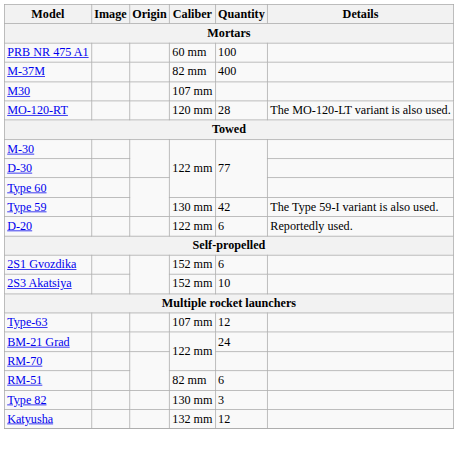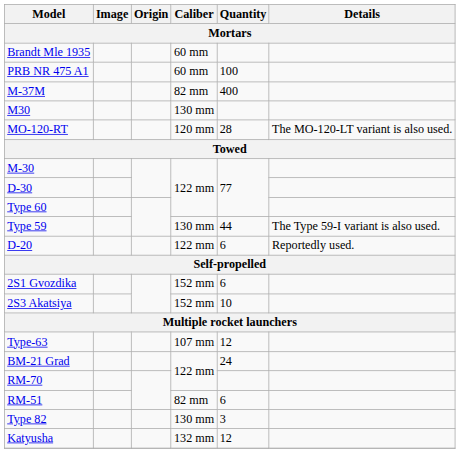 <table class="wikitable">
 <tr>
 <th>Model</th>
 <th>Image</th>
 <th>Origin</th>
 <th>Caliber</th>
 <th>Quantity</th>
 <th>Details</th>
 </tr>
 <tr>
 <th colspan="6">Mortars</th>
+</tr>
+<tr>
+<td><a href='#'>Brandt Mle 1935</a></td>
+<td></td>
+<td></td>
+<td>60 mm</td>
+<td></td>
+<td></td>
 </tr>
 <tr>
 <td><a href='#'>PRB NR 475 A1</a></td>
 <td></td>
 <td></td>
 <td>60 mm</td>
 <td>100</td>
 <td></td>
 </tr>
 <tr>
 <td><a href='#'>M-37M</a></td>
 <td></td>
 <td></td>
 <td>82 mm</td>
 <td>400</td>
 <td></td>
 </tr>
 <tr>
 <td><a href='#'>M30</a></td>
 <td></td>
 <td></td>
-<td>107 mm</td>
+<td>130 mm</td>
 <td></td>
 <td></td>
 </tr>
 <tr>
 <td><a href='#'>MO-120-RT</a></td>
 <td></td>
 <td></td>
 <td>120 mm</td>
 <td>28</td>
 <td>The MO-120-LT variant is also used.</td>
 </tr>
 <tr>
 <th colspan="6">Towed</th>
 </tr>
 <tr>
 <td><a href='#'>M-30</a></td>
 <td></td>
 <td rowspan="2"></td>
 <td rowspan="3">122 mm</td>
 <td rowspan="3">77</td>
 <td></td>
 </tr>
 <tr>
 <td><a href='#'>D-30</a></td>
 <td></td>
 <td></td>
 </tr>
 <tr>
 <td><a href='#'>Type 60</a></td>
 <td></td>
 <td rowspan="2"></td>
 <td></td>
 </tr>
 <tr>
 <td><a href='#'>Type 59</a></td>
 <td></td>
 <td>130 mm</td>
-<td>42</td>
+<td>44</td>
 <td>The Type 59-I variant is also used.</td>
 </tr>
 <tr>
 <td><a href='#'>D-20</a></td>
 <td></td>
 <td></td>
 <td>122 mm</td>
 <td>6</td>
 <td>Reportedly used.</td>
 </tr>
 <tr>
 <th colspan="6">Self-propelled</th>
 </tr>
 <tr>
 <td><a href='#'>2S1 Gvozdika</a></td>
 <td></td>
 <td rowspan="2"></td>
 <td>152 mm</td>
 <td>6</td>
 <td></td>
 </tr>
 <tr>
 <td><a href='#'>2S3 Akatsiya</a></td>
 <td></td>
 <td>152 mm</td>
 <td>10</td>
 <td></td>
 </tr>
 <tr>
 <th colspan="6">Multiple rocket launchers</th>
 </tr>
 <tr>
 <td><a href='#'>Type-63</a></td>
 <td></td>
 <td></td>
 <td>107 mm</td>
 <td>12</td>
 <td></td>
 </tr>
 <tr>
 <td><a href='#'>BM-21 Grad</a></td>
 <td></td>
 <td></td>
 <td rowspan="2">122 mm</td>
 <td>24</td>
 <td></td>
 </tr>
 <tr>
 <td><a href='#'>RM-70</a></td>
 <td></td>
 <td rowspan="2"></td>
 <td></td>
 <td></td>
 </tr>
 <tr>
 <td><a href='#'>RM-51</a></td>
 <td></td>
 <td>82 mm</td>
 <td>6</td>
 <td></td>
 </tr>
 <tr>
 <td><a href='#'>Type 82</a></td>
 <td></td>
 <td></td>
 <td>130 mm</td>
 <td>3</td>
 <td></td>
 </tr>
 <tr>
 <td><a href='#'>Katyusha</a></td>
 <td></td>
 <td></td>
 <td>132 mm</td>
 <td>12</td>
 <td></td>
 </tr>
 <tr>
 </tr>
 </table>
